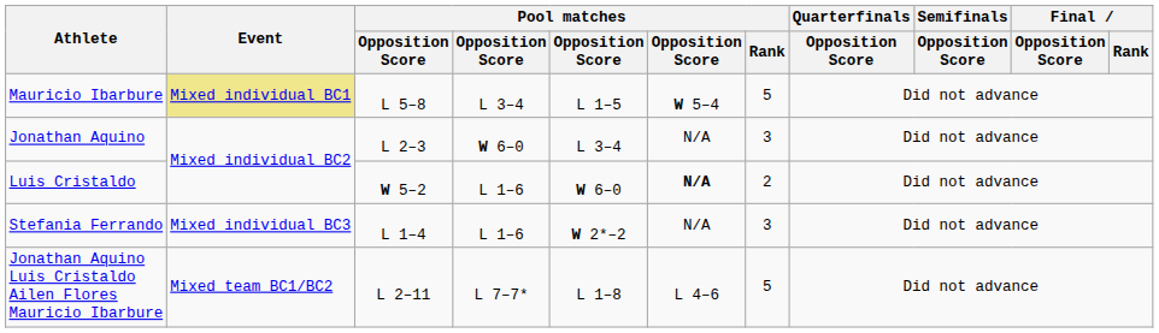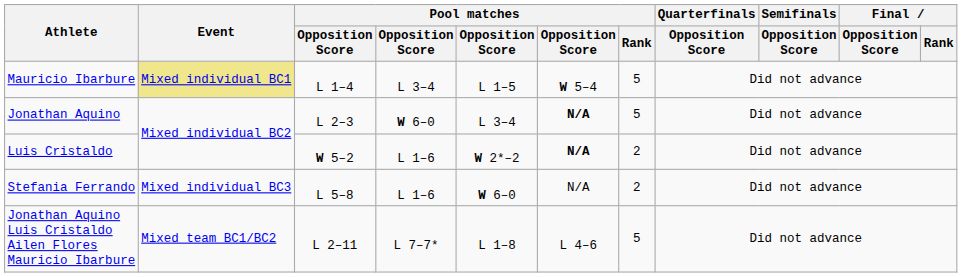 <table class=wikitable style="font-size:90%">
 <tr>
 <th rowspan="2">Athlete</th>
 <th rowspan="2">Event</th>
 <th colspan="5">Pool matches</th>
 <th>Quarterfinals</th>
 <th>Semifinals</th>
 <th colspan="2">Final / </th>
 </tr>
 <tr>
 <th>Opposition<br>Score</th>
 <th>Opposition<br>Score</th>
 <th>Opposition<br>Score</th>
 <th>Opposition<br>Score</th>
 <th>Rank</th>
 <th>Opposition<br>Score</th>
 <th>Opposition<br>Score</th>
 <th>Opposition<br>Score</th>
 <th>Rank</th>
 </tr>
 <tr align=center>
 <td align=left><a href='#'>Mauricio Ibarbure</a></td>
 <td align=left style="background: khaki;"><a href='#'>Mixed individual BC1</a></td>
-<td><br>L 5–8</td>
+<td><br>L 1–4</td>
 <td><br>L 3–4</td>
 <td><br>L 1–5</td>
 <td><br><strong>W</strong>  5–4</td>
 <td>5</td>
 <td colspan="4">Did not advance</td>
 </tr>
 <tr align=center>
 <td align=left><a href='#'>Jonathan Aquino</a></td>
 <td align=left rowspan=2><a href='#'>Mixed individual BC2</a></td>
 <td><br>L 2–3</td>
 <td><br><strong>W</strong> 6–0</td>
 <td><br>L 3–4</td>
-<td>N/A</td>
-<td>3</td>
+<td><strong>N/A</strong></td>
+<td>5</td>
 <td colspan="4">Did not advance</td>
 </tr>
 <tr align=center>
 <td align=left><a href='#'>Luis Cristaldo</a></td>
 <td><br><strong>W</strong> 5–2</td>
 <td><br>L 1–6</td>
-<td><br><strong>W</strong> 6–0</td>
+<td><br><strong>W</strong> 2*–2</td>
 <td><strong>N/A</strong></td>
 <td>2</td>
 <td colspan="4">Did not advance</td>
 </tr>
 <tr align=center>
 <td align=left><a href='#'>Stefania Ferrando</a></td>
 <td align=left><a href='#'>Mixed individual BC3</a></td>
-<td><br>L 1–4</td>
+<td><br>L 5–8</td>
 <td><br>L 1–6</td>
-<td><br><strong>W</strong> 2*–2</td>
+<td><br><strong>W</strong> 6–0</td>
 <td>N/A</td>
-<td>3</td>
+<td>2</td>
 <td colspan="4">Did not advance</td>
 </tr>
 <tr align=center>
 <td align=left><a href='#'>Jonathan Aquino</a><br><a href='#'>Luis Cristaldo</a><br><a href='#'>Ailen Flores</a><br><a href='#'>Mauricio Ibarbure</a></td>
 <td align=left><a href='#'>Mixed team BC1/BC2</a></td>
 <td><br>L 2–11</td>
 <td><br>L 7–7*</td>
 <td><br>L 1–8</td>
 <td><br>L 4–6</td>
 <td>5</td>
 <td colspan="4">Did not advance</td>
 </tr>
 </table>
